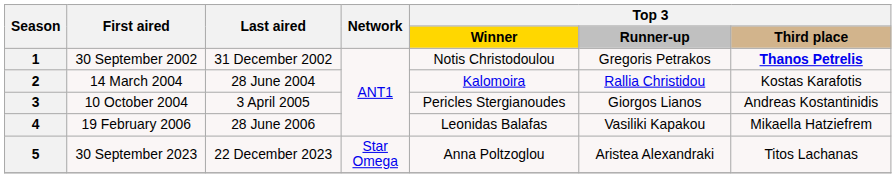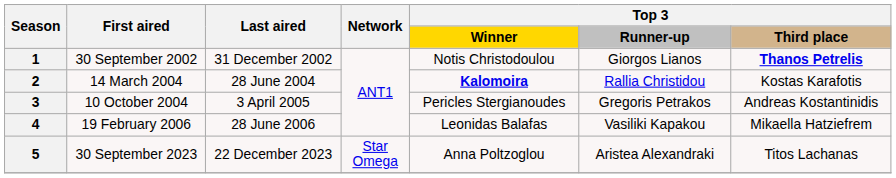 <table class="wikitable" style="white-space:nowrap; font-size:85%;">
 <tr>
 <th style="width:5%;" rowspan="2">Season</th>
 <th style="width:8%;" rowspan="2">First aired</th>
 <th style="width:8%;" rowspan="2">Last aired</th>
 <th style="width:6%;" rowspan="2">Network</th>
 <th style="width:48%;" colspan="3">Top 3</th>
 </tr>
 <tr>
 <th style="width:15%; background:gold;">Winner</th>
 <th style="width:15%; background:silver;">Runner-up</th>
 <th style="width:15%; background:tan;">Third place</th>
 </tr>
 <tr style="text-align: center; background:#faf6f6;">
 <th>1</th>
 <td>30 September 2002</td>
 <td>31 December 2002</td>
 <td rowspan="4"><a href='#'>ANT1</a></td>
 <td>Notis Christodoulou</td>
-<td>Gregoris Petrakos</td>
+<td>Giorgos Lianos</td>
 <td><strong><a href='#'>Thanos Petrelis</a></strong></td>
 </tr>
 <tr style="text-align: center; background:#faf6f6;">
 <th>2</th>
 <td>14 March 2004</td>
 <td>28 June 2004</td>
-<td><a href='#'>Kalomoira</a></td>
+<td><strong><a href='#'>Kalomoira</a></strong></td>
 <td><a href='#'>Rallia Christidou</a></td>
 <td>Kostas Karafotis</td>
 </tr>
 <tr style="text-align: center; background:#faf6f6;">
 <th>3</th>
 <td>10 October 2004</td>
 <td>3 April 2005</td>
 <td>Pericles Stergianoudes</td>
-<td>Giorgos Lianos</td>
+<td>Gregoris Petrakos</td>
 <td>Andreas Kostantinidis</td>
 </tr>
 <tr style="text-align: center; background:#faf6f6;">
 <th>4</th>
 <td>19 February 2006</td>
 <td>28 June 2006</td>
 <td>Leonidas Balafas</td>
 <td>Vasiliki Kapakou</td>
 <td>Mikaella Hatziefrem</td>
 </tr>
 <tr style="text-align: center; background:#faf6f6;">
 <th>5</th>
 <td>30 September 2023</td>
 <td>22 December 2023</td>
 <td><a href='#'>Star</a><br><a href='#'>Omega</a></td>
 <td>Anna Poltzoglou</td>
 <td>Aristea Alexandraki</td>
 <td>Titos Lachanas</td>
 </tr>
 <tr>
 </tr>
 </table>
